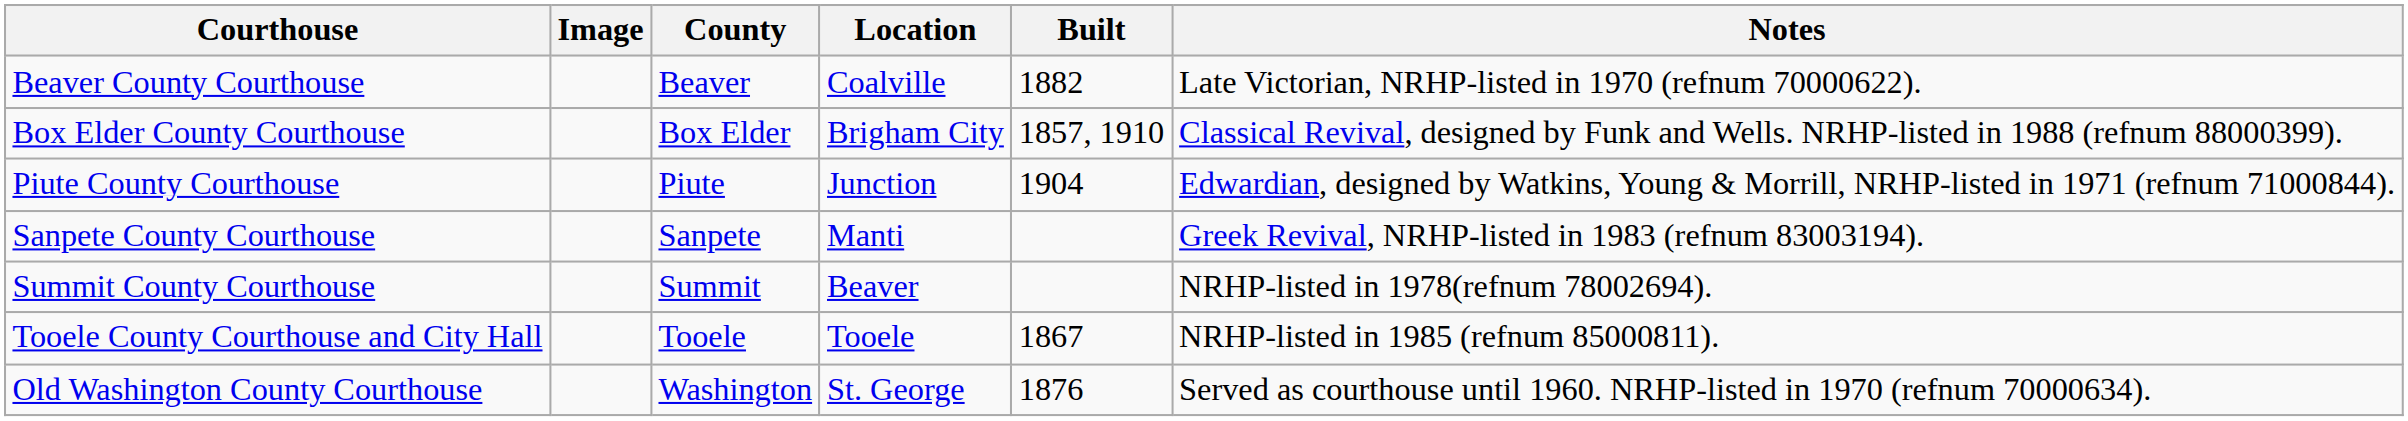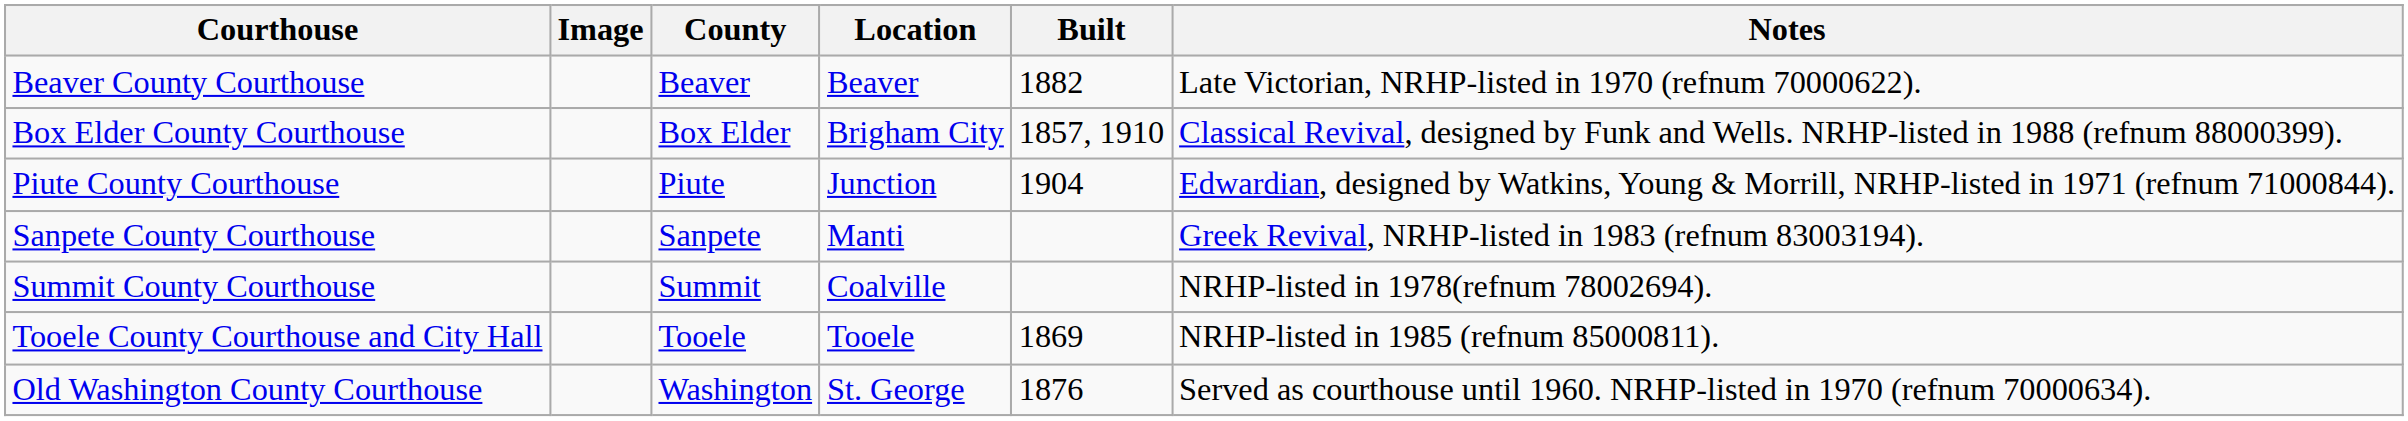 <table class="wikitable sortable sticky-header sort-under">
 <tr>
 <th>Courthouse</th>
 <th>Image</th>
 <th>County</th>
 <th>Location</th>
 <th>Built</th>
 <th>Notes</th>
 </tr>
 <tr>
 <td><a href='#'>Beaver County Courthouse</a></td>
 <td></td>
 <td><a href='#'>Beaver</a></td>
-<td><a href='#'>Coalville</a><br><small></small></td>
+<td><a href='#'>Beaver</a><br><small></small></td>
 <td>1882</td>
 <td>Late Victorian, NRHP-listed in 1970 (refnum 70000622).</td>
 </tr>
 <tr>
 <td><a href='#'>Box Elder County Courthouse</a></td>
 <td></td>
 <td><a href='#'>Box Elder</a></td>
 <td><a href='#'>Brigham City</a><br><small></small></td>
 <td>1857, 1910</td>
 <td><a href='#'>Classical Revival</a>, designed by Funk and Wells. NRHP-listed in 1988 (refnum 88000399).</td>
 </tr>
 <tr>
 <td><a href='#'>Piute County Courthouse</a></td>
 <td></td>
 <td><a href='#'>Piute</a></td>
 <td><a href='#'>Junction</a><br><small></small></td>
 <td>1904</td>
 <td><a href='#'>Edwardian</a>, designed by Watkins, Young & Morrill, NRHP-listed in 1971 (refnum 71000844).</td>
 </tr>
 <tr>
 <td><a href='#'>Sanpete County Courthouse</a></td>
 <td></td>
 <td><a href='#'>Sanpete</a></td>
 <td><a href='#'>Manti</a><br><small></small></td>
 <td></td>
 <td><a href='#'>Greek Revival</a>, NRHP-listed in 1983 (refnum 83003194).</td>
 </tr>
 <tr>
 <td><a href='#'>Summit County Courthouse</a></td>
 <td></td>
 <td><a href='#'>Summit</a></td>
-<td><a href='#'>Beaver</a><br><small></small></td>
+<td><a href='#'>Coalville</a><br><small></small></td>
 <td></td>
 <td>NRHP-listed in 1978(refnum 78002694).</td>
 </tr>
 <tr>
 <td><a href='#'>Tooele County Courthouse and City Hall</a></td>
 <td></td>
 <td><a href='#'>Tooele</a></td>
 <td><a href='#'>Tooele</a><br><small></small></td>
-<td>1867</td>
+<td>1869</td>
 <td>NRHP-listed in 1985 (refnum 85000811).</td>
 </tr>
 <tr>
 <td><a href='#'>Old Washington County Courthouse</a></td>
 <td></td>
 <td><a href='#'>Washington</a></td>
 <td><a href='#'>St. George</a><br><small></small></td>
 <td>1876</td>
 <td>Served as courthouse until 1960. NRHP-listed in 1970 (refnum 70000634).</td>
 </tr>
 </table>
